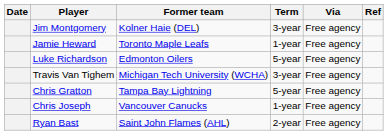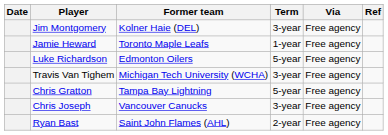 <table class="wikitable plainrowheaders">
 <tr style="background:#ddd; text-align:center;">
 <th>Date</th>
 <th>Player</th>
 <th>Former team</th>
 <th>Term</th>
 <th>Via</th>
 <th>Ref</th>
 </tr>
 <tr>
 <th scope="row"></th>
 <td><a href='#'>Jim Montgomery</a></td>
 <td><a href='#'>Kolner Haie</a> (<a href='#'>DEL</a>)</td>
 <td>3-year</td>
 <td>Free agency</td>
 <td></td>
 </tr>
 <tr>
 <th scope="row"></th>
 <td><a href='#'>Jamie Heward</a></td>
 <td><a href='#'>Toronto Maple Leafs</a></td>
 <td>1-year</td>
 <td>Free agency</td>
 <td></td>
 </tr>
 <tr>
 <th scope="row"></th>
 <td><a href='#'>Luke Richardson</a></td>
 <td><a href='#'>Edmonton Oilers</a></td>
 <td>5-year</td>
 <td>Free agency</td>
 <td></td>
 </tr>
 <tr>
 <th scope="row"></th>
 <td>Travis Van Tighem</td>
 <td><a href='#'>Michigan Tech University</a> (<a href='#'>WCHA</a>)</td>
 <td>3-year</td>
 <td>Free agency</td>
 <td></td>
 </tr>
 <tr>
 <th scope="row"></th>
 <td><a href='#'>Chris Gratton</a></td>
 <td><a href='#'>Tampa Bay Lightning</a></td>
 <td>5-year</td>
 <td>Free agency</td>
 <td></td>
 </tr>
 <tr>
 <th scope="row"></th>
 <td><a href='#'>Chris Joseph</a></td>
 <td><a href='#'>Vancouver Canucks</a></td>
-<td>1-year</td>
+<td>3-year</td>
 <td>Free agency</td>
 <td></td>
 </tr>
 <tr>
 <th scope="row"></th>
 <td><a href='#'>Ryan Bast</a></td>
 <td><a href='#'>Saint John Flames</a> (<a href='#'>AHL</a>)</td>
 <td>2-year</td>
 <td>Free agency</td>
 <td></td>
 </tr>
 </table>
